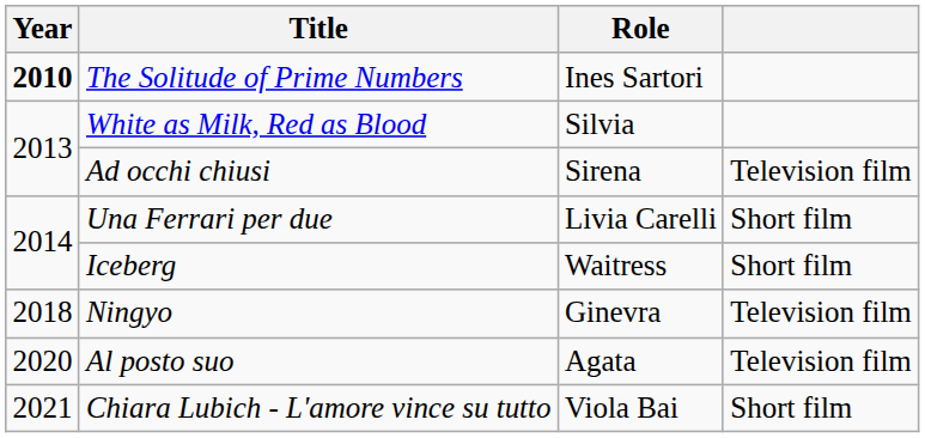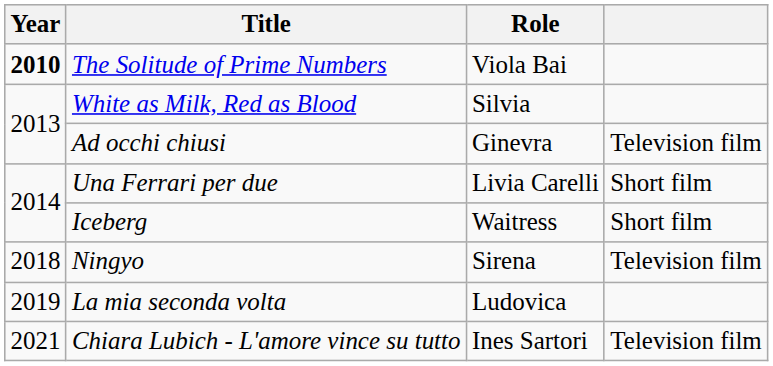 <table class="wikitable">
 <tr>
 <th>Year</th>
 <th>Title</th>
 <th>Role</th>
 <th></th>
 </tr>
 <tr>
 <td><strong>2010</strong></td>
 <td><em><a href='#'>The Solitude of Prime Numbers</a></em></td>
-<td>Ines Sartori</td>
+<td>Viola Bai</td>
 <td></td>
 </tr>
 <tr>
 <td rowspan="2">2013</td>
 <td><em><a href='#'>White as Milk, Red as Blood</a></em></td>
 <td>Silvia</td>
 <td></td>
 </tr>
 <tr>
 <td><em>Ad occhi chiusi</em></td>
-<td>Sirena</td>
+<td>Ginevra</td>
 <td>Television film</td>
 </tr>
 <tr>
 <td rowspan="2">2014</td>
 <td><em>Una Ferrari per due</em></td>
 <td>Livia Carelli</td>
 <td>Short film</td>
 </tr>
 <tr>
 <td><em>Iceberg</em></td>
 <td>Waitress</td>
 <td>Short film</td>
 </tr>
 <tr>
 <td>2018</td>
 <td><em>Ningyo</em></td>
-<td>Ginevra</td>
+<td>Sirena</td>
 <td>Television film</td>
 </tr>
 <tr>
-<td>2020</td>
-<td><em>Al posto suo</em></td>
-<td>Agata</td>
-<td>Television film</td>
+<td>2019</td>
+<td><em>La mia seconda volta</em></td>
+<td>Ludovica</td>
+<td></td>
 </tr>
 <tr>
 <td>2021</td>
 <td><em>Chiara Lubich - L'amore vince su tutto</em></td>
-<td>Viola Bai</td>
-<td>Short film</td>
+<td>Ines Sartori</td>
+<td>Television film</td>
 </tr>
 </table>
